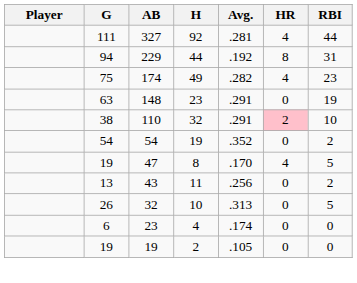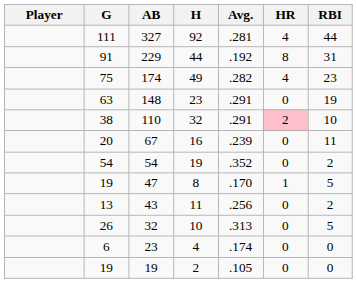 <table class="wikitable sortable">
 <tr>
 <th bgcolor="#DDDDFF" width="16%">Player</th>
 <th bgcolor="#DDDDFF" width="9%">G</th>
 <th bgcolor="#DDDDFF" width="9%">AB</th>
 <th bgcolor="#DDDDFF" width="9%">H</th>
 <th bgcolor="#DDDDFF" width="9%">Avg.</th>
 <th bgcolor="#DDDDFF" width="9%">HR</th>
 <th bgcolor="#DDDDFF" width="9%">RBI</th>
 </tr>
 <tr align="center">
 <td></td>
 <td>111</td>
 <td>327</td>
 <td>92</td>
 <td>.281</td>
 <td>4</td>
 <td>44</td>
 </tr>
 <tr align="center">
 <td></td>
-<td>94</td>
+<td>91</td>
 <td>229</td>
 <td>44</td>
 <td>.192</td>
 <td>8</td>
 <td>31</td>
 </tr>
 <tr align="center">
 <td></td>
 <td>75</td>
 <td>174</td>
 <td>49</td>
 <td>.282</td>
 <td>4</td>
 <td>23</td>
 </tr>
 <tr align="center">
 <td></td>
 <td>63</td>
 <td>148</td>
 <td>23</td>
 <td>.291</td>
 <td>0</td>
 <td>19</td>
 </tr>
 <tr align="center">
 <td></td>
 <td>38</td>
 <td>110</td>
 <td>32</td>
 <td>.291</td>
 <td style="background: pink;">2</td>
 <td>10</td>
 </tr>
 <tr align="center">
 <td></td>
+<td>20</td>
+<td>67</td>
+<td>16</td>
+<td>.239</td>
+<td>0</td>
+<td>11</td>
+</tr>
+<tr align="center">
+<td></td>
 <td>54</td>
 <td>54</td>
 <td>19</td>
 <td>.352</td>
 <td>0</td>
 <td>2</td>
 </tr>
 <tr align="center">
 <td></td>
 <td>19</td>
 <td>47</td>
 <td>8</td>
 <td>.170</td>
-<td>4</td>
+<td>1</td>
 <td>5</td>
 </tr>
 <tr align="center">
 <td></td>
 <td>13</td>
 <td>43</td>
 <td>11</td>
 <td>.256</td>
 <td>0</td>
 <td>2</td>
 </tr>
 <tr align="center">
 <td></td>
 <td>26</td>
 <td>32</td>
 <td>10</td>
 <td>.313</td>
 <td>0</td>
 <td>5</td>
 </tr>
 <tr align="center">
 <td></td>
 <td>6</td>
 <td>23</td>
 <td>4</td>
 <td>.174</td>
 <td>0</td>
 <td>0</td>
 </tr>
 <tr align="center">
 <td></td>
 <td>19</td>
 <td>19</td>
 <td>2</td>
 <td>.105</td>
 <td>0</td>
 <td>0</td>
 </tr>
 </table>
